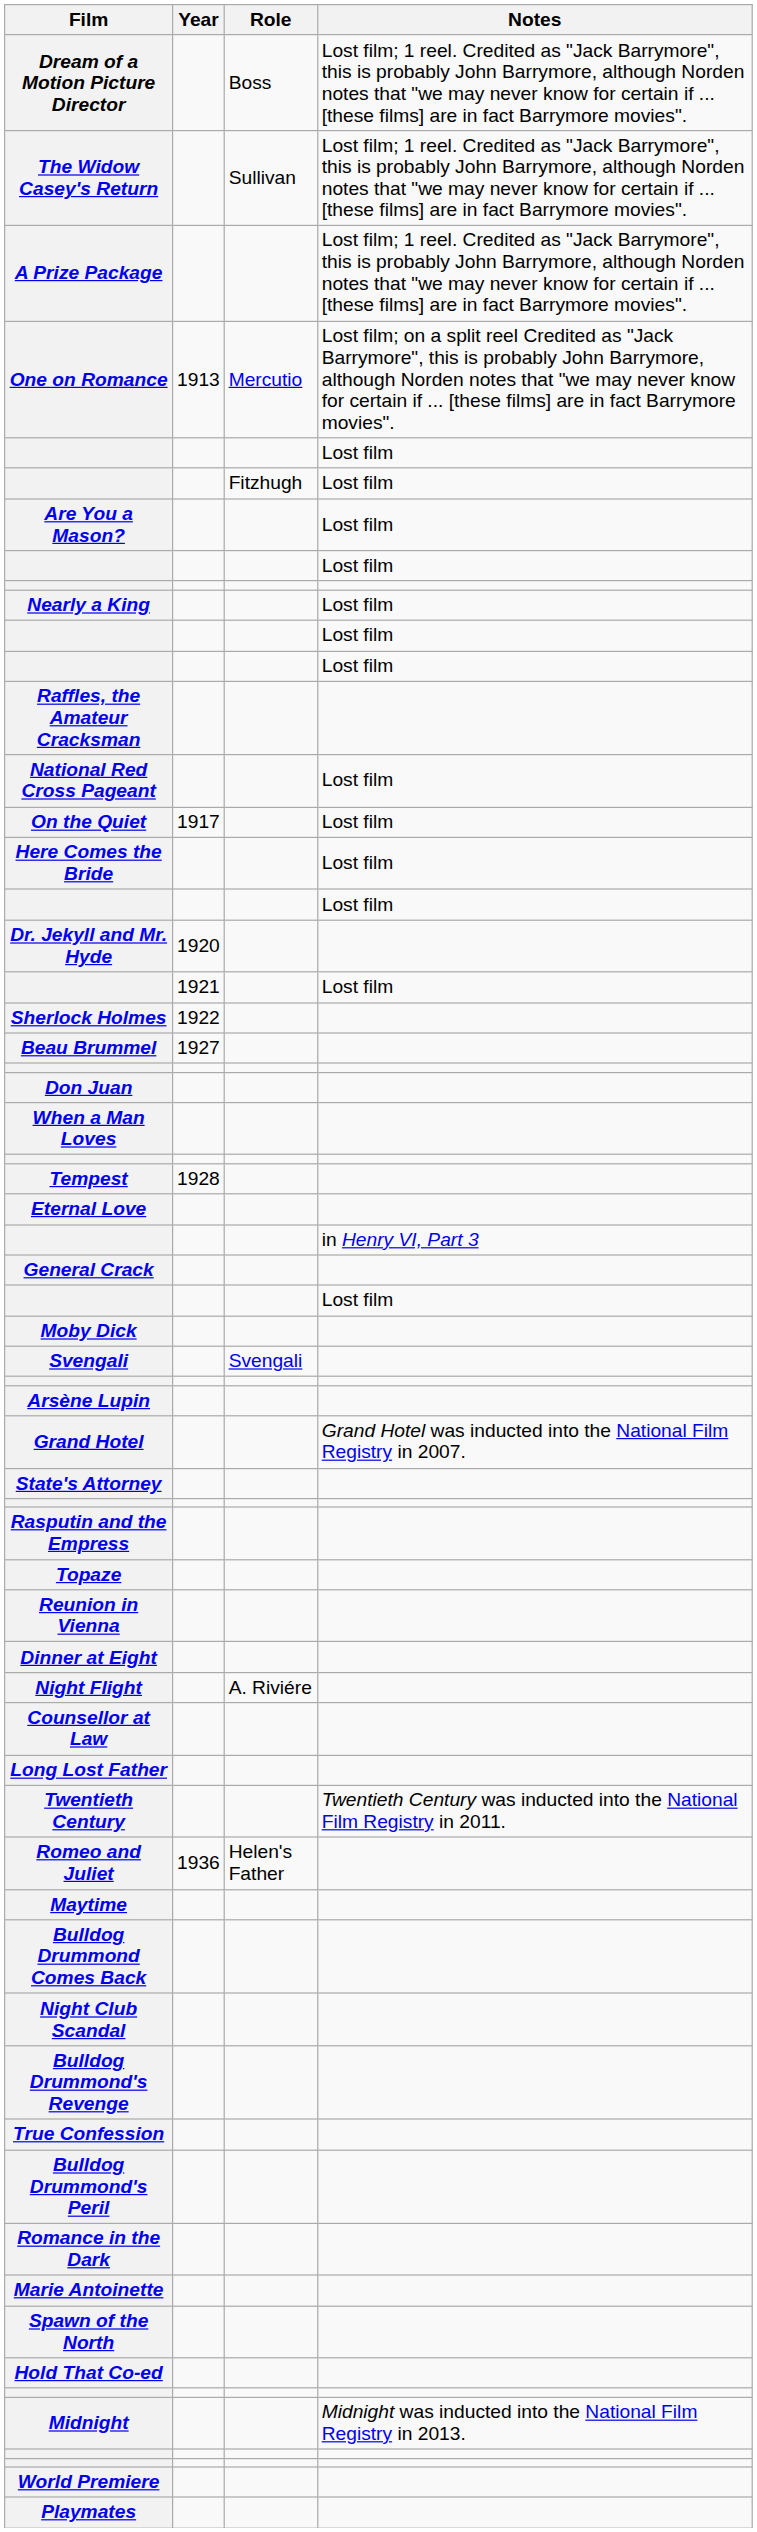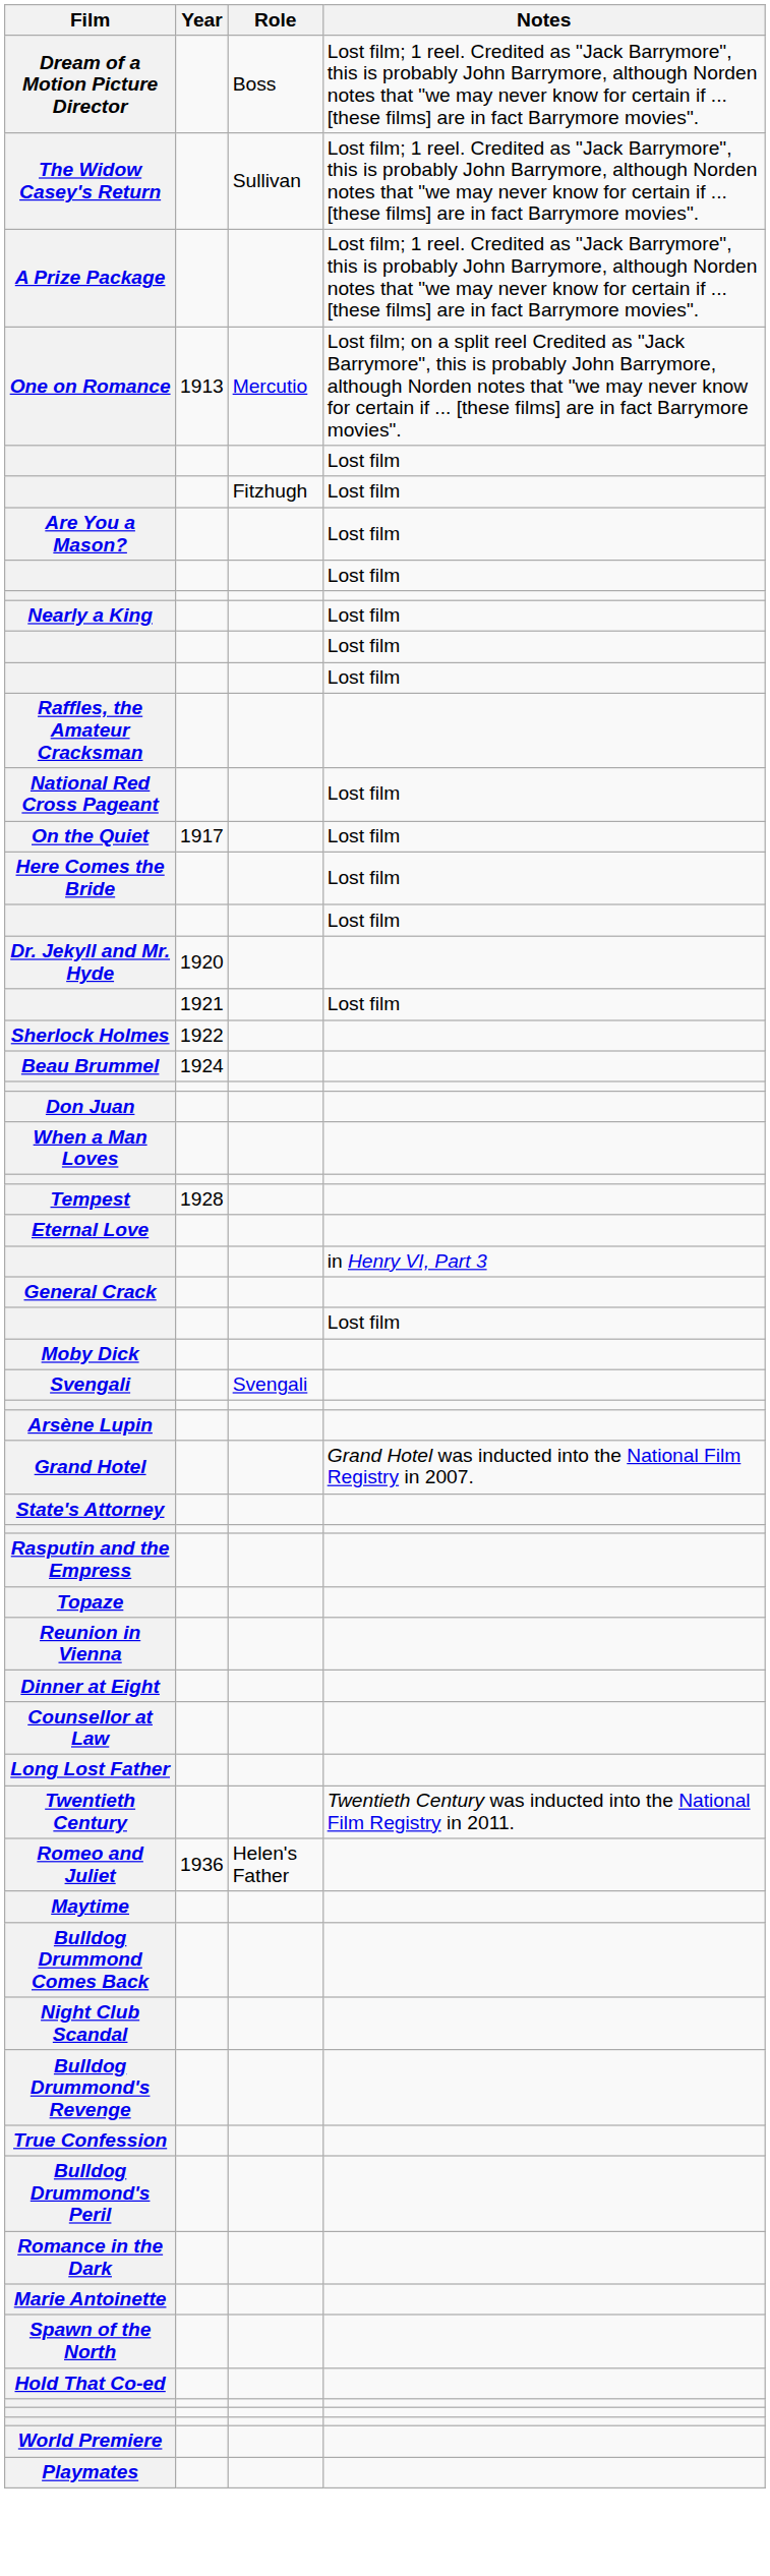 <table class="wikitable plainrowheaders sortable" style="margin-right: 0;">
 <tr>
 <th scope="col">Film</th>
 <th scope="col">Year</th>
 <th scope="col">Role</th>
 <th scope="col" class="unsortable">Notes</th>
 </tr>
 <tr>
 <th scope="row"><em>Dream of a Motion Picture Director</em></th>
 <td></td>
 <td>Boss</td>
 <td>Lost film; 1 reel. Credited as "Jack Barrymore", this is probably John Barrymore, although Norden notes that "we may never know for certain if ... [these films] are in fact Barrymore movies".</td>
 </tr>
 <tr>
 <th scope="row"><em><a href='#'>The Widow Casey's Return</a></em></th>
 <td></td>
 <td>Sullivan</td>
 <td>Lost film; 1 reel. Credited as "Jack Barrymore", this is probably John Barrymore, although Norden notes that "we may never know for certain if ... [these films] are in fact Barrymore movies".</td>
 </tr>
 <tr>
 <th scope="row"><em><a href='#'>A Prize Package</a></em></th>
 <td></td>
 <td></td>
 <td>Lost film; 1 reel. Credited as "Jack Barrymore", this is probably John Barrymore, although Norden notes that "we may never know for certain if ... [these films] are in fact Barrymore movies".</td>
 </tr>
 <tr>
 <th scope="row"><em><a href='#'>One on Romance</a></em></th>
 <td>1913</td>
 <td><a href='#'>Mercutio</a></td>
 <td>Lost film; on a split reel Credited as "Jack Barrymore", this is probably John Barrymore, although Norden notes that "we may never know for certain if ... [these films] are in fact Barrymore movies".</td>
 </tr>
 <tr>
 <th scope="row"></th>
 <td></td>
 <td></td>
 <td>Lost film</td>
 </tr>
 <tr>
 <th scope="row"></th>
 <td></td>
 <td>Fitzhugh</td>
 <td>Lost film</td>
 </tr>
 <tr>
 <th scope="row"><em><a href='#'>Are You a Mason?</a></em></th>
 <td></td>
 <td></td>
 <td>Lost film</td>
 </tr>
 <tr>
 <th scope="row"></th>
 <td></td>
 <td></td>
 <td>Lost film</td>
 </tr>
 <tr>
 <th scope="row"></th>
 <td></td>
 <td></td>
 <td></td>
 </tr>
 <tr>
 <th scope="row"><em><a href='#'>Nearly a King</a></em></th>
 <td></td>
 <td></td>
 <td>Lost film</td>
 </tr>
 <tr>
 <th scope="row"></th>
 <td></td>
 <td></td>
 <td>Lost film</td>
 </tr>
 <tr>
 <th scope="row"></th>
 <td></td>
 <td></td>
 <td>Lost film</td>
 </tr>
 <tr>
 <th scope="row"><em><a href='#'>Raffles, the Amateur Cracksman</a></em></th>
 <td></td>
 <td></td>
 <td></td>
 </tr>
 <tr>
 <th scope="row"><em><a href='#'>National Red Cross Pageant</a></em></th>
 <td></td>
 <td></td>
 <td>Lost film</td>
 </tr>
 <tr>
 <th scope="row"><em><a href='#'>On the Quiet</a></em></th>
 <td>1917</td>
 <td></td>
 <td>Lost film</td>
 </tr>
 <tr>
 <th scope="row"><em><a href='#'>Here Comes the Bride</a></em></th>
 <td></td>
 <td></td>
 <td>Lost film</td>
 </tr>
 <tr>
 <th scope="row"></th>
 <td></td>
 <td></td>
 <td>Lost film</td>
 </tr>
 <tr>
 <th scope="row"><em><a href='#'>Dr. Jekyll and Mr. Hyde</a></em></th>
 <td>1920</td>
 <td></td>
 <td></td>
 </tr>
 <tr>
 <th scope="row"></th>
 <td>1921</td>
 <td></td>
 <td>Lost film</td>
 </tr>
 <tr>
 <th scope="row"><em><a href='#'>Sherlock Holmes</a></em></th>
 <td>1922</td>
 <td></td>
 <td></td>
 </tr>
 <tr>
 <th scope="row"><em><a href='#'>Beau Brummel</a></em></th>
-<td>1927</td>
+<td>1924</td>
 <td></td>
 <td></td>
 </tr>
 <tr>
 <th scope="row"></th>
 <td></td>
 <td></td>
 <td></td>
 </tr>
 <tr>
 <th scope="row"><em><a href='#'>Don Juan</a></em></th>
 <td></td>
 <td></td>
 <td></td>
 </tr>
 <tr>
 <th scope="row"><em><a href='#'>When a Man Loves</a></em></th>
 <td></td>
 <td></td>
 <td></td>
 </tr>
 <tr>
 <th scope="row"></th>
 <td></td>
 <td></td>
 <td></td>
 </tr>
 <tr>
 <th scope="row"><em><a href='#'>Tempest</a></em></th>
 <td>1928</td>
 <td></td>
 <td></td>
 </tr>
 <tr>
 <th scope="row"><em><a href='#'>Eternal Love</a></em></th>
 <td></td>
 <td></td>
 <td></td>
 </tr>
 <tr>
 <th scope="row"></th>
 <td></td>
 <td></td>
 <td>in <em><a href='#'>Henry VI, Part 3</a></em></td>
 </tr>
 <tr>
 <th scope="row"><em><a href='#'>General Crack</a></em></th>
 <td></td>
 <td></td>
 <td></td>
 </tr>
 <tr>
 <th scope="row"></th>
 <td></td>
 <td></td>
 <td>Lost film</td>
 </tr>
 <tr>
 <th scope="row"><em><a href='#'>Moby Dick</a></em></th>
 <td></td>
 <td></td>
 <td></td>
 </tr>
 <tr>
 <th scope="row"><em><a href='#'>Svengali</a></em></th>
 <td></td>
 <td><a href='#'>Svengali</a></td>
 <td></td>
 </tr>
 <tr>
 <th scope="row"></th>
 <td></td>
 <td></td>
 <td></td>
 </tr>
 <tr>
 <th scope="row"><em><a href='#'>Arsène Lupin</a></em></th>
 <td></td>
 <td></td>
 <td></td>
 </tr>
 <tr>
 <th scope="row"><em><a href='#'>Grand Hotel</a></em></th>
 <td></td>
 <td></td>
 <td><em>Grand Hotel</em> was inducted into the <a href='#'>National Film Registry</a> in 2007.</td>
 </tr>
 <tr>
 <th scope="row"><em><a href='#'>State's Attorney</a></em></th>
 <td></td>
 <td></td>
 <td></td>
 </tr>
 <tr>
 <th scope="row"></th>
 <td></td>
 <td></td>
 <td></td>
 </tr>
 <tr>
 <th scope="row"><em><a href='#'>Rasputin and the Empress</a></em></th>
 <td></td>
 <td></td>
 <td></td>
 </tr>
 <tr>
 <th scope="row"><em><a href='#'>Topaze</a></em></th>
 <td></td>
 <td></td>
 <td></td>
 </tr>
 <tr>
 <th scope="row"><em><a href='#'>Reunion in Vienna</a></em></th>
 <td></td>
 <td></td>
 <td></td>
 </tr>
 <tr>
 <th scope="row"><em><a href='#'>Dinner at Eight</a></em></th>
 <td></td>
 <td></td>
 <td></td>
 </tr>
 <tr>
-<th scope="row"><em><a href='#'>Night Flight</a></em></th>
-<td></td>
-<td>A. Riviére</td>
-<td></td>
-</tr>
-<tr>
 <th scope="row"><em><a href='#'>Counsellor at Law</a></em></th>
 <td></td>
 <td></td>
 <td></td>
 </tr>
 <tr>
 <th scope="row"><em><a href='#'>Long Lost Father</a></em></th>
 <td></td>
 <td></td>
 <td></td>
 </tr>
 <tr>
 <th scope="row"><em><a href='#'>Twentieth Century</a></em></th>
 <td></td>
 <td></td>
 <td><em>Twentieth Century</em> was inducted into the <a href='#'>National Film Registry</a> in 2011.</td>
 </tr>
 <tr>
 <th scope="row"><em><a href='#'>Romeo and Juliet</a></em></th>
 <td>1936</td>
 <td>Helen's Father</td>
 <td></td>
 </tr>
 <tr>
 <th scope="row"><em><a href='#'>Maytime</a></em></th>
 <td></td>
 <td></td>
 <td></td>
 </tr>
 <tr>
 <th scope="row"><em><a href='#'>Bulldog Drummond Comes Back</a></em></th>
 <td></td>
 <td></td>
 <td></td>
 </tr>
 <tr>
 <th scope="row"><em><a href='#'>Night Club Scandal</a></em></th>
 <td></td>
 <td></td>
 <td></td>
 </tr>
 <tr>
 <th scope="row"><em><a href='#'>Bulldog Drummond's Revenge</a></em></th>
 <td></td>
 <td></td>
 <td></td>
 </tr>
 <tr>
 <th scope="row"><em><a href='#'>True Confession</a></em></th>
 <td></td>
 <td></td>
 <td></td>
 </tr>
 <tr>
 <th scope="row"><em><a href='#'>Bulldog Drummond's Peril</a></em></th>
 <td></td>
 <td></td>
 <td></td>
 </tr>
 <tr>
 <th scope="row"><em><a href='#'>Romance in the Dark</a></em></th>
 <td></td>
 <td></td>
 <td></td>
 </tr>
 <tr>
 <th scope="row"><em><a href='#'>Marie Antoinette</a></em></th>
 <td></td>
 <td></td>
 <td></td>
 </tr>
 <tr>
 <th scope="row"><em><a href='#'>Spawn of the North</a></em></th>
 <td></td>
 <td></td>
 <td></td>
 </tr>
 <tr>
 <th scope="row"><em><a href='#'>Hold That Co-ed</a></em></th>
 <td></td>
 <td></td>
 <td></td>
 </tr>
 <tr>
 <th scope="row"></th>
 <td></td>
 <td></td>
 <td></td>
 </tr>
 <tr>
-<th scope="row"><em><a href='#'>Midnight</a></em></th>
-<td></td>
-<td></td>
-<td><em>Midnight</em> was inducted into the <a href='#'>National Film Registry</a> in 2013.</td>
-</tr>
-<tr>
 <th scope="row"></th>
 <td></td>
 <td></td>
 <td></td>
 </tr>
 <tr>
 <th scope="row"></th>
 <td></td>
 <td></td>
 <td></td>
 </tr>
 <tr>
 <th scope="row"><em><a href='#'>World Premiere</a></em></th>
 <td></td>
 <td></td>
 <td></td>
 </tr>
 <tr>
 <th scope="row"><em><a href='#'>Playmates</a></em></th>
 <td></td>
 <td></td>
 <td></td>
 </tr>
 </table>
